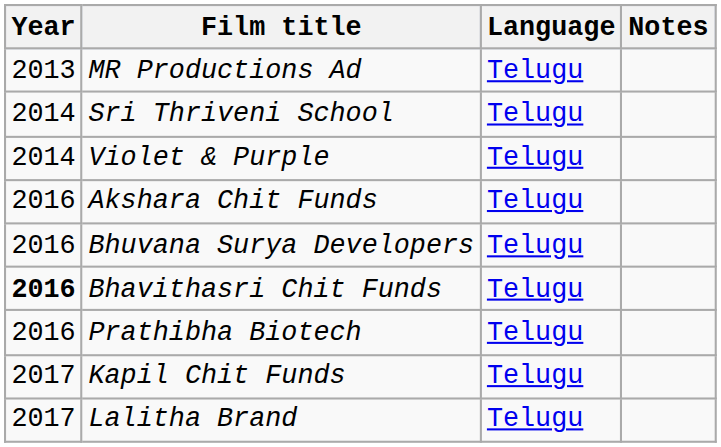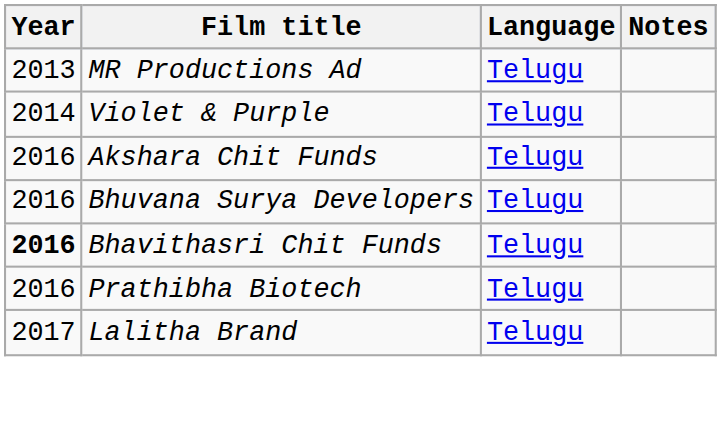 <table class="wikitable">
 <tr style="background:LightSteelBlue; text-align:center;">
 <th>Year</th>
 <th>Film title</th>
 <th>Language</th>
 <th>Notes</th>
 </tr>
 <tr>
 <td>2013</td>
 <td><em>MR Productions Ad</em></td>
-<td><a href='#'>Telugu</a></td>
-<td></td>
-</tr>
-<tr>
-<td>2014</td>
-<td><em>Sri Thriveni School</em></td>
 <td><a href='#'>Telugu</a></td>
 <td></td>
 </tr>
 <tr>
 <td>2014</td>
 <td><em>Violet & Purple</em></td>
 <td><a href='#'>Telugu</a></td>
 <td></td>
 </tr>
 <tr>
 <td>2016</td>
 <td><em>Akshara Chit Funds</em></td>
 <td><a href='#'>Telugu</a></td>
 <td></td>
 </tr>
 <tr>
 <td>2016</td>
 <td><em>Bhuvana Surya Developers</em></td>
 <td><a href='#'>Telugu</a></td>
 <td></td>
 </tr>
 <tr>
 <td><strong>2016</strong></td>
 <td><em>Bhavithasri Chit Funds</em></td>
 <td><a href='#'>Telugu</a></td>
 <td></td>
 </tr>
 <tr>
 <td>2016</td>
 <td><em>Prathibha Biotech</em></td>
 <td><a href='#'>Telugu</a></td>
 <td></td>
 </tr>
 <tr>
 <td>2017</td>
-<td><em>Kapil Chit Funds</em></td>
-<td><a href='#'>Telugu</a></td>
-<td></td>
-</tr>
-<tr>
-<td>2017</td>
 <td><em>Lalitha Brand</em></td>
 <td><a href='#'>Telugu</a></td>
 <td></td>
 </tr>
 </table>
